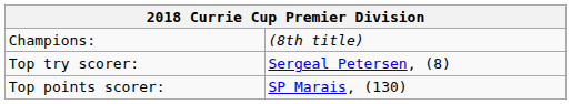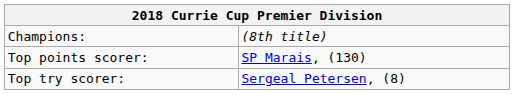 <table class="wikitable" style="text-align:left; font-size:100%; width:40%; margin:1em auto 1em auto;">
 <tr>
 <th colspan=2>2018 Currie Cup Premier Division</th>
 </tr>
 <tr>
 <td>Champions:</td>
 <td> <em>(8th title)</em></td>
 </tr>
 <tr>
+<td>Top points scorer:</td>
+<td><a href='#'>SP Marais</a>,  (130)</td>
+</tr>
+<tr>
 <td>Top try scorer:</td>
 <td><a href='#'>Sergeal Petersen</a>,  (8)</td>
 </tr>
-<tr>
-<td>Top points scorer:</td>
-<td><a href='#'>SP Marais</a>,  (130)</td>
-</tr>
 </table>
